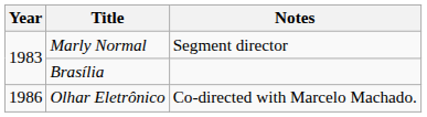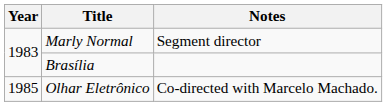 <table class="wikitable plainrowheaders">
 <tr>
 <th>Year</th>
 <th>Title</th>
 <th>Notes</th>
 </tr>
 <tr>
 <td rowspan=2>1983</td>
 <td><em>Marly Normal</em></td>
 <td>Segment director</td>
 </tr>
 <tr>
 <td><em>Brasília</em></td>
 <td></td>
 </tr>
 <tr>
-<td>1986</td>
+<td>1985</td>
 <td><em>Olhar Eletrônico</em></td>
 <td>Co-directed with Marcelo Machado.</td>
 </tr>
 </table>
